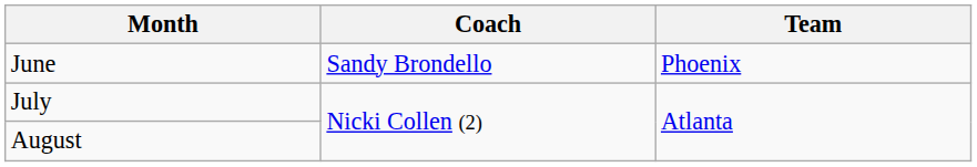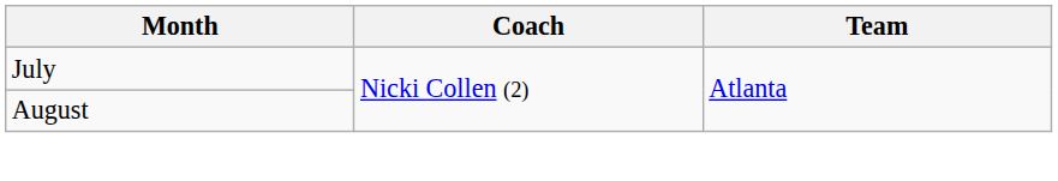 <table class="wikitable" style="width: 50%">
 <tr>
 <th width=60>Month</th>
 <th width=60>Coach</th>
 <th width=60>Team</th>
-</tr>
-<tr>
-<td>June</td>
-<td><a href='#'>Sandy Brondello</a></td>
-<td><a href='#'>Phoenix</a></td>
 </tr>
 <tr>
 <td>July</td>
 <td rowspan="2"><a href='#'>Nicki Collen</a> <small>(2)</small></td>
 <td rowspan="2"><a href='#'>Atlanta</a></td>
 </tr>
 <tr>
 <td>August</td>
 </tr>
 </table>
